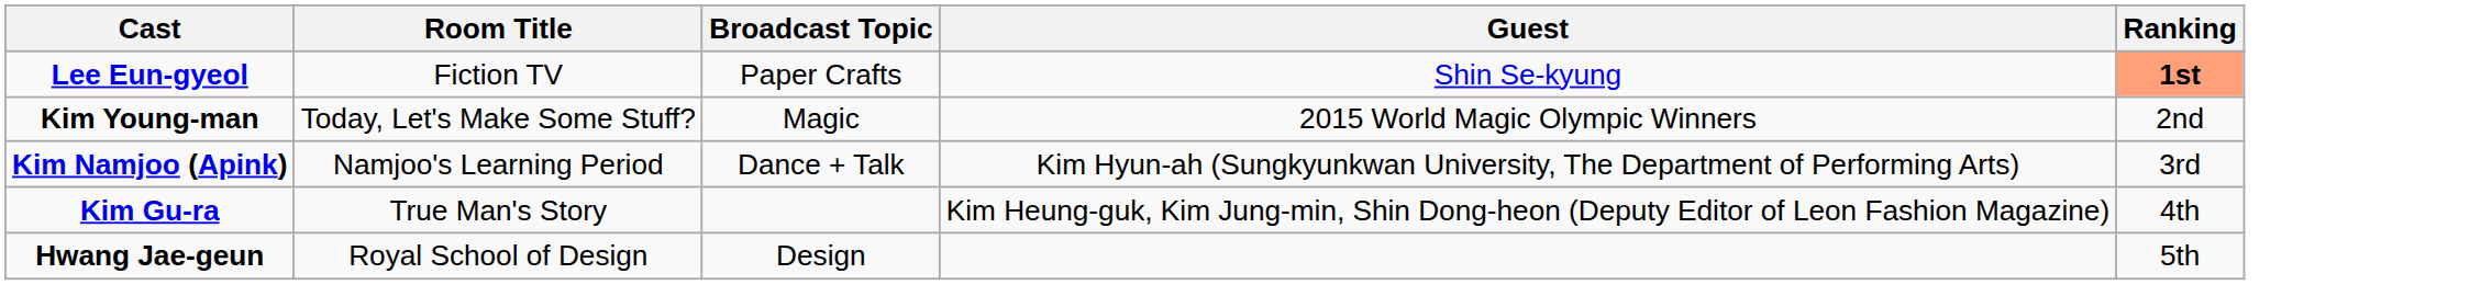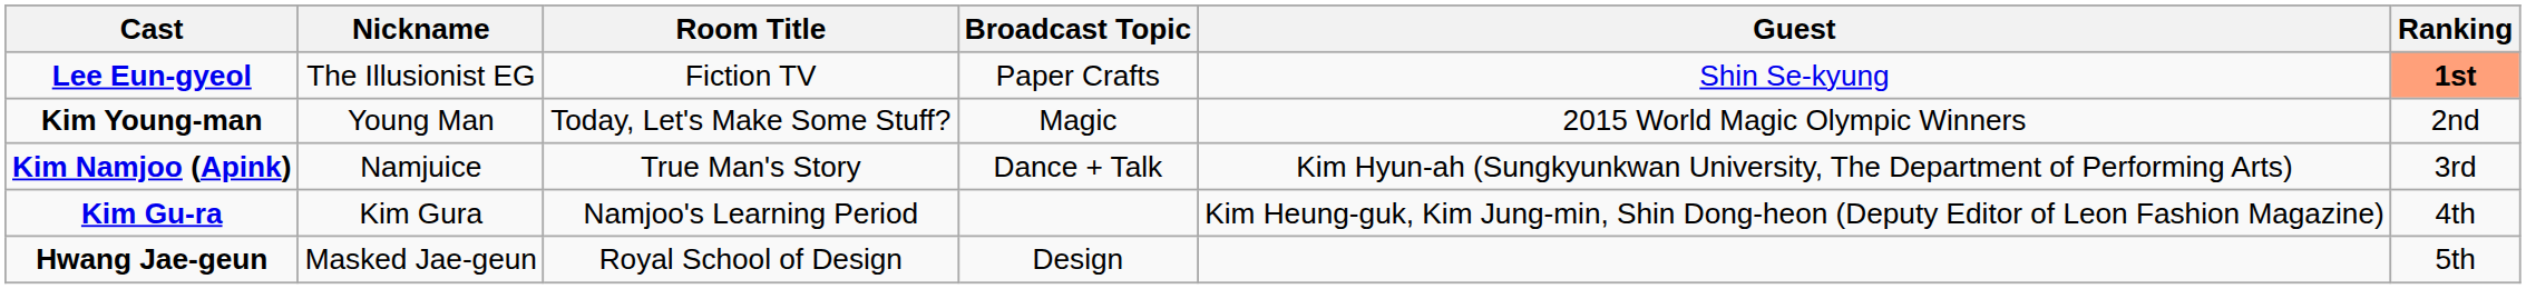 <table class="wikitable" style="font-size:90%;">
 <tr>
 <th>Cast</th>
+<th>Nickname</th>
 <th>Room Title</th>
 <th>Broadcast Topic</th>
 <th>Guest</th>
 <th>Ranking</th>
 </tr>
 <tr align="center">
 <td><strong><a href='#'>Lee Eun-gyeol</a></strong></td>
+<td>The Illusionist EG</td>
 <td>Fiction TV</td>
 <td>Paper Crafts</td>
 <td><a href='#'>Shin Se-kyung</a></td>
 <td style="background: lightsalmon;"><strong>1st</strong></td>
 </tr>
 <tr align="center">
 <td><strong>Kim Young-man</strong></td>
+<td>Young Man</td>
 <td>Today, Let's Make Some Stuff?</td>
 <td>Magic</td>
 <td>2015 World Magic Olympic Winners</td>
 <td>2nd</td>
 </tr>
 <tr align="center">
 <td><strong><a href='#'>Kim Namjoo</a> (<a href='#'>Apink</a>)</strong></td>
-<td>Namjoo's Learning Period</td>
+<td>Namjuice</td>
+<td>True Man's Story</td>
 <td>Dance + Talk</td>
 <td>Kim Hyun-ah (Sungkyunkwan University, The Department of Performing Arts)</td>
 <td>3rd</td>
 </tr>
 <tr align="center">
 <td><strong><a href='#'>Kim Gu-ra</a></strong></td>
-<td>True Man's Story</td>
+<td>Kim Gura</td>
+<td>Namjoo's Learning Period</td>
 <td></td>
 <td>Kim Heung-guk, Kim Jung-min, Shin Dong-heon (Deputy Editor of Leon Fashion Magazine)</td>
 <td>4th</td>
 </tr>
 <tr align="center">
 <td><strong>Hwang Jae-geun</strong></td>
+<td>Masked Jae-geun</td>
 <td>Royal School of Design</td>
 <td>Design</td>
 <td></td>
 <td>5th</td>
 </tr>
 </table>
